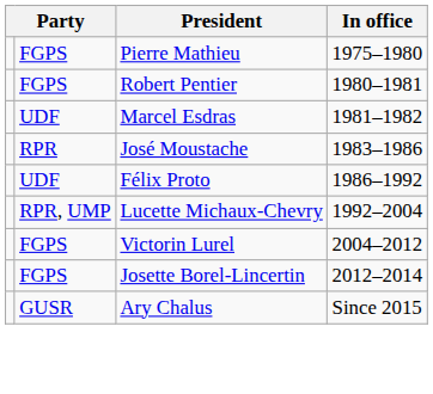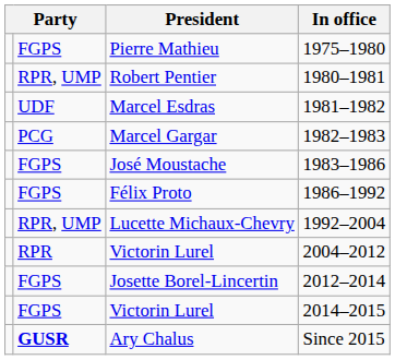 <table class="wikitable">
 <tr>
 <th colspan="2">Party</th>
 <th>President</th>
 <th>In office</th>
 </tr>
 <tr>
 <td></td>
 <td><a href='#'>FGPS</a></td>
 <td><a href='#'>Pierre Mathieu</a></td>
 <td>1975–1980</td>
 </tr>
 <tr>
 <td></td>
-<td><a href='#'>FGPS</a></td>
+<td><a href='#'>RPR</a>, <a href='#'>UMP</a></td>
 <td><a href='#'>Robert Pentier</a></td>
 <td>1980–1981</td>
 </tr>
 <tr>
 <td></td>
 <td><a href='#'>UDF</a></td>
 <td><a href='#'>Marcel Esdras</a></td>
 <td>1981–1982</td>
 </tr>
 <tr>
 <td></td>
-<td><a href='#'>RPR</a></td>
+<td><a href='#'>PCG</a></td>
+<td><a href='#'>Marcel Gargar</a></td>
+<td>1982–1983</td>
+</tr>
+<tr>
+<td></td>
+<td><a href='#'>FGPS</a></td>
 <td><a href='#'>José Moustache</a></td>
 <td>1983–1986</td>
 </tr>
 <tr>
 <td></td>
-<td><a href='#'>UDF</a></td>
+<td><a href='#'>FGPS</a></td>
 <td><a href='#'>Félix Proto</a></td>
 <td>1986–1992</td>
 </tr>
 <tr>
 <td></td>
 <td><a href='#'>RPR</a>, <a href='#'>UMP</a></td>
 <td><a href='#'>Lucette Michaux-Chevry</a></td>
 <td>1992–2004</td>
 </tr>
 <tr>
 <td></td>
-<td><a href='#'>FGPS</a></td>
+<td><a href='#'>RPR</a></td>
 <td><a href='#'>Victorin Lurel</a></td>
 <td>2004–2012</td>
 </tr>
 <tr>
 <td></td>
 <td><a href='#'>FGPS</a></td>
 <td><a href='#'>Josette Borel-Lincertin</a></td>
 <td>2012–2014</td>
 </tr>
 <tr>
 <td></td>
-<td><a href='#'>GUSR</a></td>
+<td><a href='#'>FGPS</a></td>
+<td><a href='#'>Victorin Lurel</a></td>
+<td>2014–2015</td>
+</tr>
+<tr>
+<td></td>
+<td><strong><a href='#'>GUSR</a></strong></td>
 <td><a href='#'>Ary Chalus</a></td>
 <td>Since 2015</td>
 </tr>
 </table>
